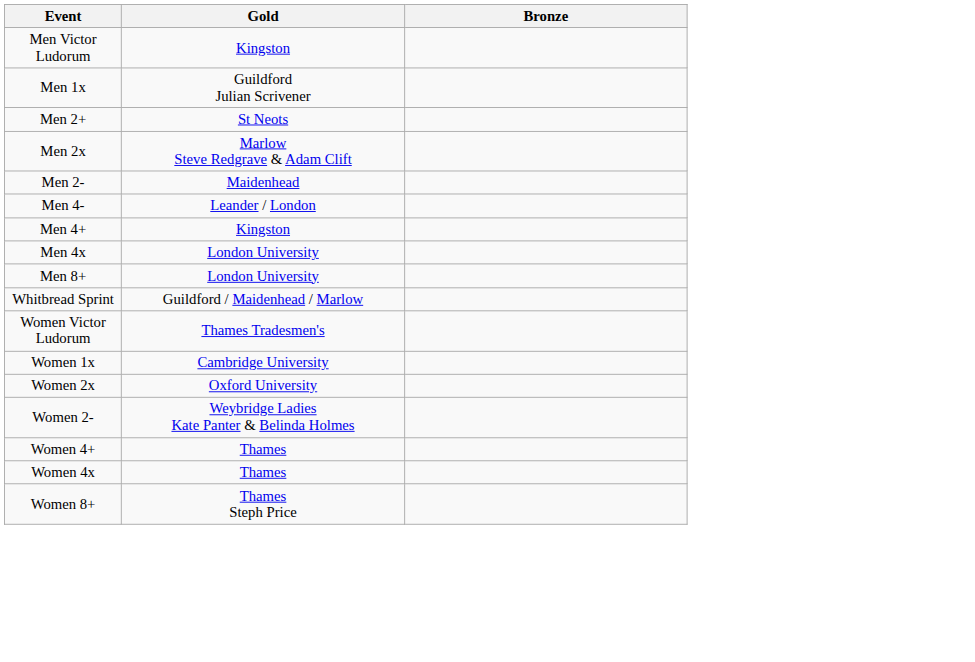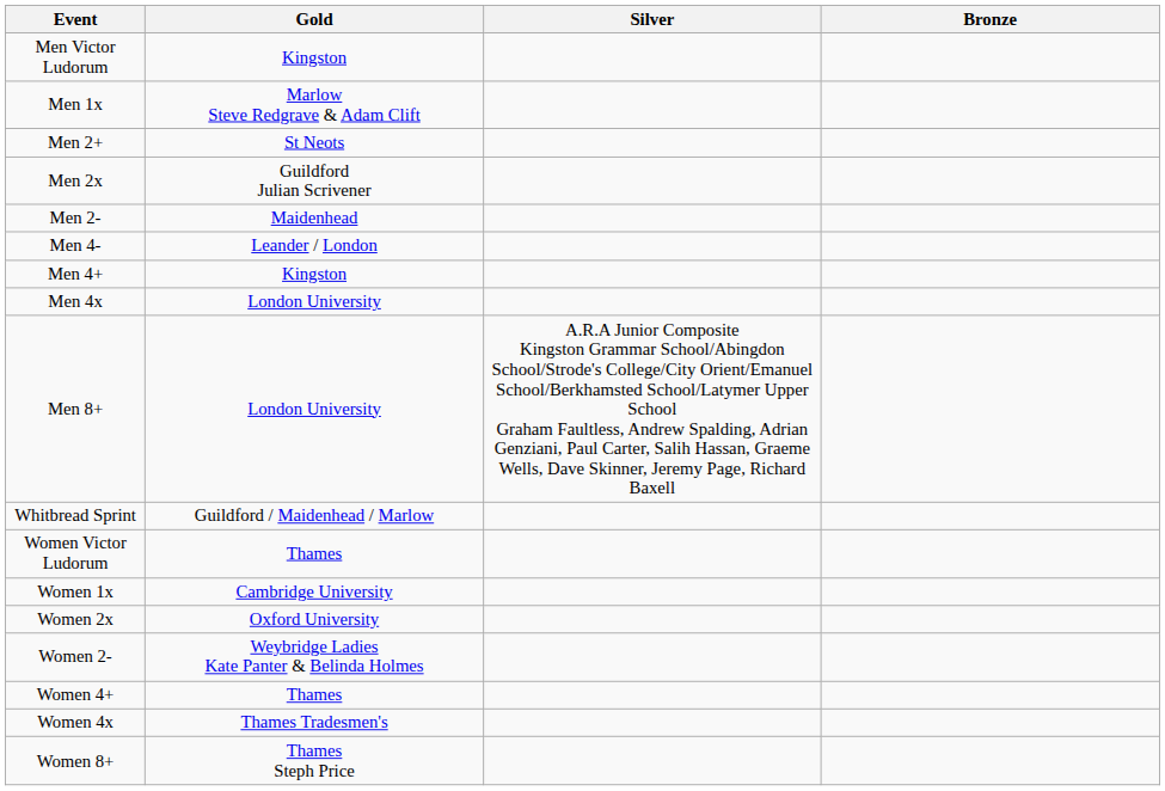 <table class="wikitable" style="text-align:center">
 <tr>
 <th width=120>Event</th>
 <th width=300>Gold</th>
+<th width=300>Silver</th>
 <th width=300>Bronze</th>
 </tr>
 <tr>
 <td>Men Victor Ludorum</td>
 <td><a href='#'>Kingston</a></td>
 <td></td>
+<td></td>
 </tr>
 <tr>
 <td>Men 1x</td>
-<td>Guildford <br>Julian Scrivener</td>
+<td><a href='#'>Marlow</a><br><a href='#'>Steve Redgrave</a> & <a href='#'>Adam Clift</a></td>
+<td></td>
 <td></td>
 </tr>
 <tr>
 <td>Men 2+</td>
 <td><a href='#'>St Neots</a></td>
 <td></td>
+<td></td>
 </tr>
 <tr>
 <td>Men 2x</td>
-<td><a href='#'>Marlow</a><br><a href='#'>Steve Redgrave</a> & <a href='#'>Adam Clift</a></td>
+<td>Guildford <br>Julian Scrivener</td>
+<td></td>
 <td></td>
 </tr>
 <tr>
 <td>Men 2-</td>
 <td><a href='#'>Maidenhead</a></td>
 <td></td>
+<td></td>
 </tr>
 <tr>
 <td>Men 4-</td>
 <td><a href='#'>Leander</a> / <a href='#'>London</a></td>
+<td></td>
 <td></td>
 </tr>
 <tr>
 <td>Men 4+</td>
 <td><a href='#'>Kingston</a></td>
 <td></td>
+<td></td>
 </tr>
 <tr>
 <td>Men 4x</td>
 <td><a href='#'>London University</a></td>
 <td></td>
+<td></td>
 </tr>
 <tr>
 <td>Men 8+</td>
 <td><a href='#'>London University</a></td>
+<td>A.R.A Junior Composite<br>Kingston Grammar School/Abingdon School/Strode's College/City Orient/Emanuel School/Berkhamsted School/Latymer Upper School<br>Graham Faultless, Andrew Spalding, Adrian Genziani, Paul Carter, Salih Hassan, Graeme Wells, Dave Skinner, Jeremy Page, Richard Baxell</td>
 <td></td>
 </tr>
 <tr>
 <td>Whitbread Sprint</td>
 <td>Guildford / <a href='#'>Maidenhead</a> / <a href='#'>Marlow</a></td>
 <td></td>
+<td></td>
 </tr>
 <tr>
 <td>Women Victor Ludorum</td>
-<td><a href='#'>Thames Tradesmen's</a></td>
+<td><a href='#'>Thames</a></td>
+<td></td>
 <td></td>
 </tr>
 <tr>
 <td>Women 1x</td>
 <td><a href='#'>Cambridge University</a></td>
 <td></td>
+<td></td>
 </tr>
 <tr>
 <td>Women 2x</td>
 <td><a href='#'>Oxford University</a></td>
+<td></td>
 <td></td>
 </tr>
 <tr>
 <td>Women 2-</td>
 <td><a href='#'>Weybridge Ladies</a><br><a href='#'>Kate Panter</a> & <a href='#'>Belinda Holmes</a></td>
 <td></td>
+<td></td>
 </tr>
 <tr>
 <td>Women 4+</td>
 <td><a href='#'>Thames</a></td>
 <td></td>
+<td></td>
 </tr>
 <tr>
 <td>Women 4x</td>
-<td><a href='#'>Thames</a></td>
+<td><a href='#'>Thames Tradesmen's</a></td>
+<td></td>
 <td></td>
 </tr>
 <tr>
 <td>Women 8+</td>
 <td><a href='#'>Thames</a><br> Steph Price</td>
 <td></td>
+<td></td>
 </tr>
 </table>
